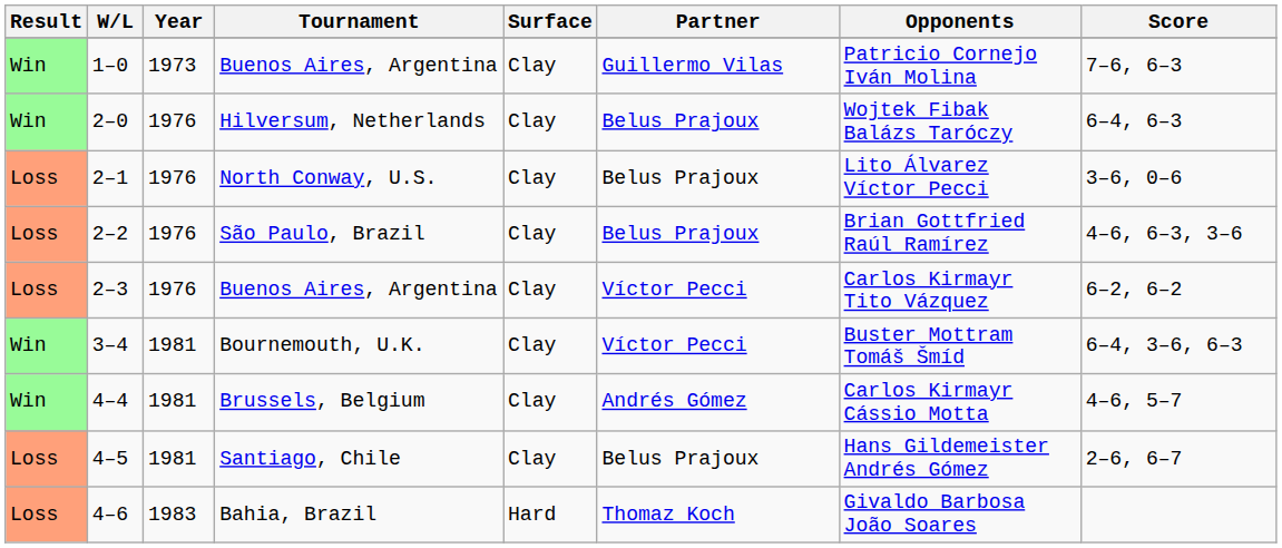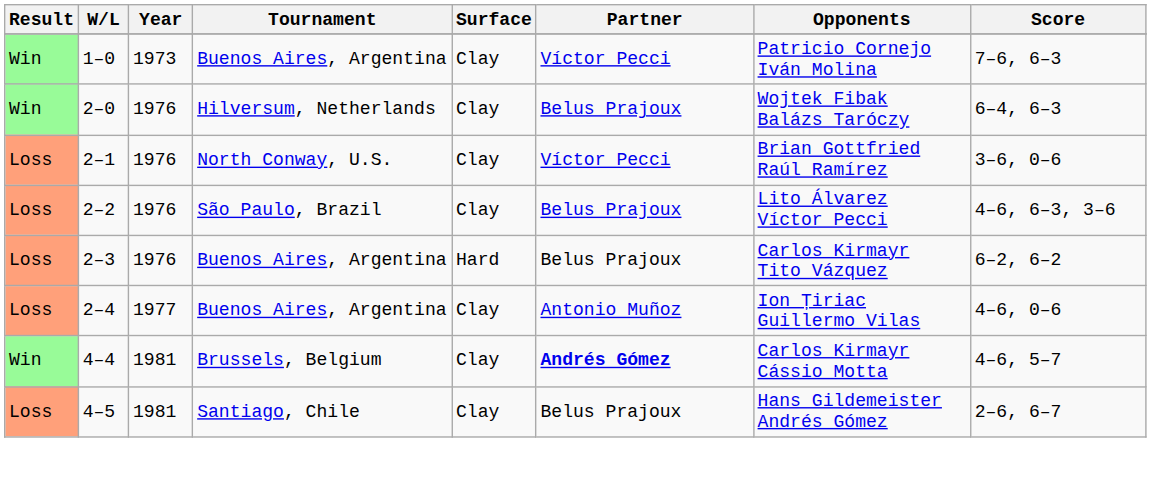 <table class="sortable wikitable">
 <tr>
 <th style="width:40px">Result</th>
 <th style="width:30px" class="unsortable">W/L</th>
 <th style="width:40px">Year</th>
 <th style="width:180px">Tournament</th>
 <th style="width:50px">Surface</th>
 <th style="width:150px">Partner</th>
 <th style="width:150px">Opponents</th>
 <th style="width:120px" class="unsortable">Score</th>
 </tr>
 <tr>
 </tr>
 <tr>
 <td style="background:#98fb98;">Win</td>
 <td>1–0</td>
 <td>1973</td>
 <td><a href='#'>Buenos Aires</a>, Argentina</td>
 <td>Clay</td>
-<td> <a href='#'>Guillermo Vilas</a></td>
+<td> <a href='#'>Víctor Pecci</a></td>
 <td> <a href='#'>Patricio Cornejo</a> <br>  <a href='#'>Iván Molina</a></td>
 <td>7–6, 6–3</td>
 </tr>
 <tr>
 <td style="background:#98fb98;">Win</td>
 <td>2–0</td>
 <td>1976</td>
 <td><a href='#'>Hilversum</a>, Netherlands</td>
 <td>Clay</td>
 <td> <a href='#'>Belus Prajoux</a></td>
 <td> <a href='#'>Wojtek Fibak</a> <br>  <a href='#'>Balázs Taróczy</a></td>
 <td>6–4, 6–3</td>
 </tr>
 <tr>
 <td style="background:#ffa07a;">Loss</td>
 <td>2–1</td>
 <td>1976</td>
 <td><a href='#'>North Conway</a>, U.S.</td>
 <td>Clay</td>
-<td> Belus Prajoux</td>
-<td> <a href='#'>Lito Álvarez</a> <br>  <a href='#'>Víctor Pecci</a></td>
+<td> <a href='#'>Víctor Pecci</a></td>
+<td> <a href='#'>Brian Gottfried</a> <br>  <a href='#'>Raúl Ramírez</a></td>
 <td>3–6, 0–6</td>
 </tr>
 <tr>
 <td style="background:#ffa07a;">Loss</td>
 <td>2–2</td>
 <td>1976</td>
 <td><a href='#'>São Paulo</a>, Brazil</td>
 <td>Clay</td>
 <td> <a href='#'>Belus Prajoux</a></td>
-<td> <a href='#'>Brian Gottfried</a> <br>  <a href='#'>Raúl Ramírez</a></td>
+<td> <a href='#'>Lito Álvarez</a> <br>  <a href='#'>Víctor Pecci</a></td>
 <td>4–6, 6–3, 3–6</td>
 </tr>
 <tr>
 <td style="background:#ffa07a;">Loss</td>
 <td>2–3</td>
 <td>1976</td>
 <td><a href='#'>Buenos Aires</a>, Argentina</td>
-<td>Clay</td>
-<td> <a href='#'>Víctor Pecci</a></td>
+<td>Hard</td>
+<td> Belus Prajoux</td>
 <td> <a href='#'>Carlos Kirmayr</a> <br>  <a href='#'>Tito Vázquez</a></td>
 <td>6–2, 6–2</td>
 </tr>
 <tr>
-<td style="background:#98fb98;">Win</td>
-<td>3–4</td>
-<td>1981</td>
-<td>Bournemouth, U.K.</td>
+<td style="background:#ffa07a;">Loss</td>
+<td>2–4</td>
+<td>1977</td>
+<td><a href='#'>Buenos Aires</a>, Argentina</td>
 <td>Clay</td>
-<td> <a href='#'>Víctor Pecci</a></td>
-<td> <a href='#'>Buster Mottram</a> <br>  <a href='#'>Tomáš Šmíd</a></td>
-<td>6–4, 3–6, 6–3</td>
+<td> <a href='#'>Antonio Muñoz</a></td>
+<td> <a href='#'>Ion Țiriac</a> <br>  <a href='#'>Guillermo Vilas</a></td>
+<td>4–6, 0–6</td>
 </tr>
 <tr>
 <td style="background:#98fb98;">Win</td>
 <td>4–4</td>
 <td>1981</td>
 <td><a href='#'>Brussels</a>, Belgium</td>
 <td>Clay</td>
-<td> <a href='#'>Andrés Gómez</a></td>
+<td><strong> <a href='#'>Andrés Gómez</a></strong></td>
 <td> <a href='#'>Carlos Kirmayr</a> <br>  <a href='#'>Cássio Motta</a></td>
 <td>4–6, 5–7</td>
 </tr>
 <tr>
 <td style="background:#ffa07a;">Loss</td>
 <td>4–5</td>
 <td>1981</td>
 <td><a href='#'>Santiago</a>, Chile</td>
 <td>Clay</td>
 <td> Belus Prajoux</td>
 <td> <a href='#'>Hans Gildemeister</a> <br>  <a href='#'>Andrés Gómez</a></td>
 <td>2–6, 6–7</td>
 </tr>
-<tr>
-<td style="background:#ffa07a;">Loss</td>
-<td>4–6</td>
-<td>1983</td>
-<td>Bahia, Brazil</td>
-<td>Hard</td>
-<td> <a href='#'>Thomaz Koch</a></td>
-<td> <a href='#'>Givaldo Barbosa</a> <br>  <a href='#'>João Soares</a></td>
-<td></td>
-</tr>
 </table>
